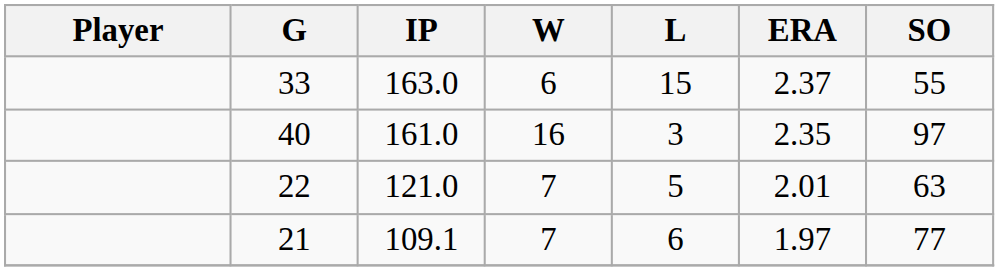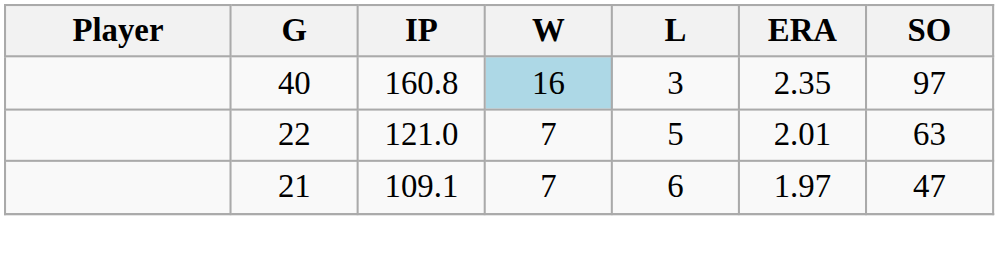 <table class="wikitable sortable">
 <tr>
 <th bgcolor="#DDDDFF" width="16%">Player</th>
 <th bgcolor="#DDDDFF" width="9%">G</th>
 <th bgcolor="#DDDDFF" width="9%">IP</th>
 <th bgcolor="#DDDDFF" width="9%">W</th>
 <th bgcolor="#DDDDFF" width="9%">L</th>
 <th bgcolor="#DDDDFF" width="9%">ERA</th>
 <th bgcolor="#DDDDFF" width="9%">SO</th>
 </tr>
-<tr align="center">
-<td></td>
-<td>33</td>
-<td>163.0</td>
-<td>6</td>
-<td>15</td>
-<td>2.37</td>
-<td>55</td>
-</tr>
 <tr align=center>
 <td></td>
 <td>40</td>
-<td>161.0</td>
-<td>16</td>
+<td>160.8</td>
+<td style="background: lightblue;">16</td>
 <td>3</td>
 <td>2.35</td>
 <td>97</td>
 </tr>
 <tr align="center">
 <td></td>
 <td>22</td>
 <td>121.0</td>
 <td>7</td>
 <td>5</td>
 <td>2.01</td>
 <td>63</td>
 </tr>
 <tr align="center">
 <td></td>
 <td>21</td>
 <td>109.1</td>
 <td>7</td>
 <td>6</td>
 <td>1.97</td>
-<td>77</td>
+<td>47</td>
 </tr>
 <tr align="center">
 </tr>
 </table>
